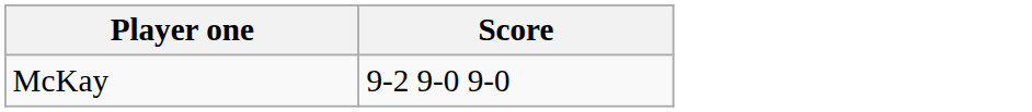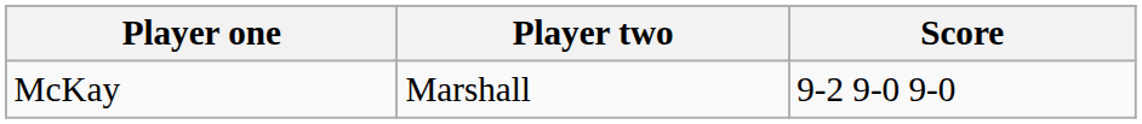 <table class="wikitable">
 <tr>
 <th width=170>Player one</th>
+<th width=170>Player two</th>
 <th width=150>Score</th>
 </tr>
 <tr>
 <td> McKay</td>
+<td> Marshall</td>
 <td>9-2 9-0 9-0</td>
 </tr>
 </table>
